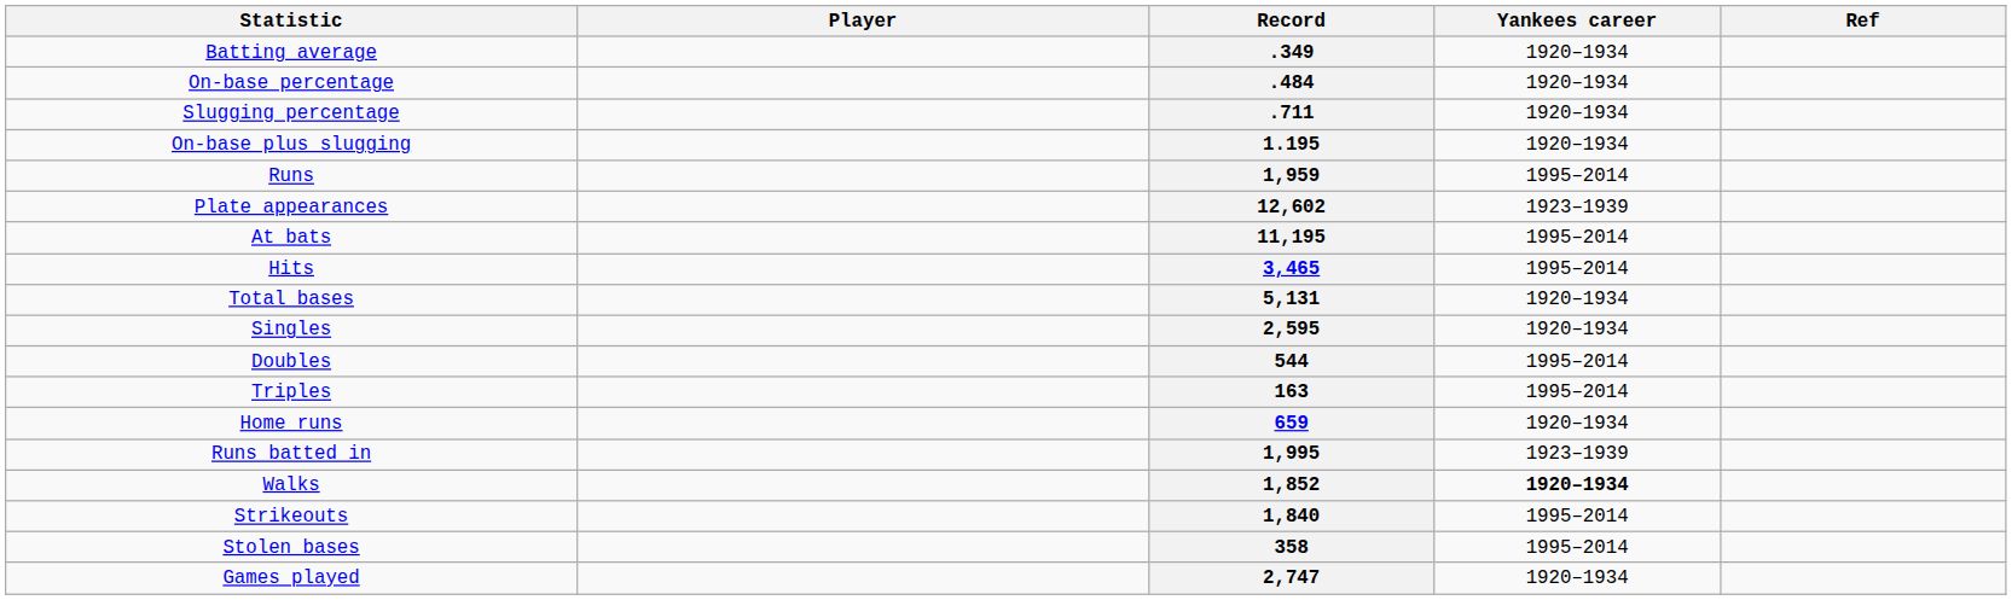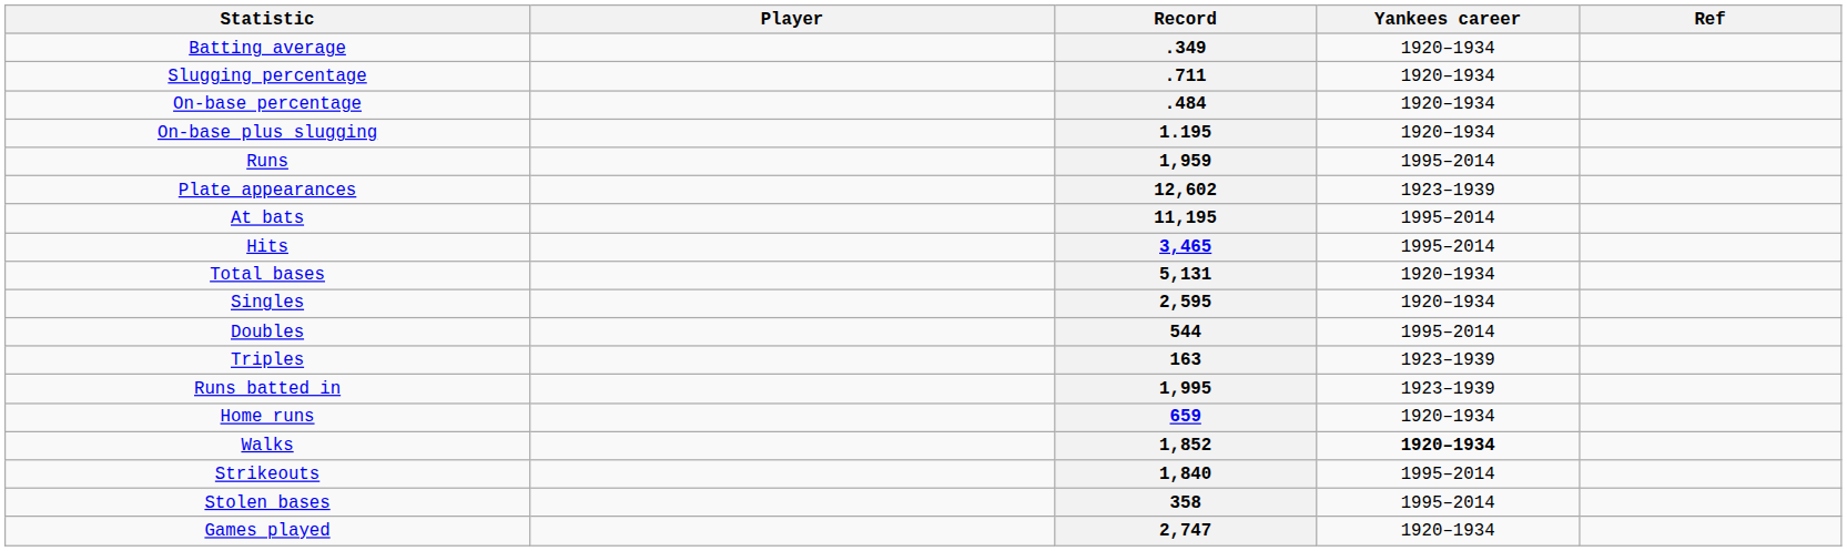 <table class="wikitable sortable" style="text-align:center" width="69%">
 <tr>
 <th scope="col" width=20%>Statistic</th>
 <th scope="col" width=20%>Player</th>
 <th scope="col" width=10% class="unsortable">Record</th>
 <th scope="col" width=10%>Yankees career</th>
 <th scope="col" width=10% class="unsortable">Ref</th>
 </tr>
 <tr>
 <td><a href='#'>Batting average</a></td>
 <td></td>
 <th scope="row">.349</th>
 <td>1920–1934</td>
 <td></td>
 </tr>
 <tr>
-<td><a href='#'>On-base percentage</a></td>
+<td><a href='#'>Slugging percentage</a></td>
 <td></td>
-<th scope="row">.484</th>
+<th scope="row">.711</th>
 <td>1920–1934</td>
 <td></td>
 </tr>
 <tr>
-<td><a href='#'>Slugging percentage</a></td>
+<td><a href='#'>On-base percentage</a></td>
 <td></td>
-<th scope="row">.711</th>
+<th scope="row">.484</th>
 <td>1920–1934</td>
 <td></td>
 </tr>
 <tr>
 <td><a href='#'>On-base plus slugging</a></td>
 <td></td>
 <th scope="row">1.195</th>
 <td>1920–1934</td>
 <td></td>
 </tr>
 <tr>
 <td><a href='#'>Runs</a></td>
 <td></td>
 <th scope="row">1,959</th>
 <td>1995–2014</td>
 <td></td>
 </tr>
 <tr>
 <td><a href='#'>Plate appearances</a></td>
 <td></td>
 <th scope="row">12,602</th>
 <td>1923–1939</td>
 <td></td>
 </tr>
 <tr>
 <td><a href='#'>At bats</a></td>
 <td></td>
 <th scope="row">11,195</th>
 <td>1995–2014</td>
 <td></td>
 </tr>
 <tr>
 <td><a href='#'>Hits</a></td>
 <td></td>
 <th scope="row"><a href='#'>3,465</a></th>
 <td>1995–2014</td>
 <td></td>
 </tr>
 <tr>
 <td><a href='#'>Total bases</a></td>
 <td></td>
 <th scope="row">5,131</th>
 <td>1920–1934</td>
 <td></td>
 </tr>
 <tr>
 <td><a href='#'>Singles</a></td>
 <td></td>
 <th scope="row">2,595</th>
 <td>1920–1934</td>
 <td></td>
 </tr>
 <tr>
 <td><a href='#'>Doubles</a></td>
 <td></td>
 <th scope="row">544</th>
 <td>1995–2014</td>
 <td></td>
 </tr>
 <tr>
 <td><a href='#'>Triples</a></td>
 <td></td>
 <th scope="row">163</th>
-<td>1995–2014</td>
+<td>1923–1939</td>
+<td></td>
+</tr>
+<tr>
+<td><a href='#'>Runs batted in</a></td>
+<td></td>
+<th scope="row">1,995</th>
+<td>1923–1939</td>
 <td></td>
 </tr>
 <tr>
 <td><a href='#'>Home runs</a></td>
 <td></td>
 <th scope="row"><a href='#'>659</a></th>
 <td>1920–1934</td>
-<td></td>
-</tr>
-<tr>
-<td><a href='#'>Runs batted in</a></td>
-<td></td>
-<th scope="row">1,995</th>
-<td>1923–1939</td>
 <td></td>
 </tr>
 <tr>
 <td><a href='#'>Walks</a></td>
 <td></td>
 <th scope="row">1,852</th>
 <td><strong>1920–1934</strong></td>
 <td></td>
 </tr>
 <tr>
 <td><a href='#'>Strikeouts</a></td>
 <td></td>
 <th scope="row">1,840</th>
 <td>1995–2014</td>
 <td></td>
 </tr>
 <tr>
 <td><a href='#'>Stolen bases</a></td>
 <td></td>
 <th scope="row">358</th>
 <td>1995–2014</td>
 <td></td>
 </tr>
 <tr>
 <td><a href='#'>Games played</a></td>
 <td></td>
 <th scope="row">2,747</th>
 <td>1920–1934</td>
 <td></td>
 </tr>
 </table>
